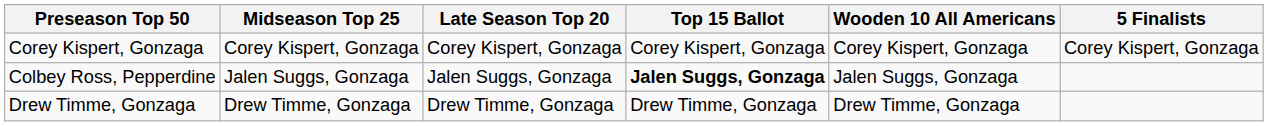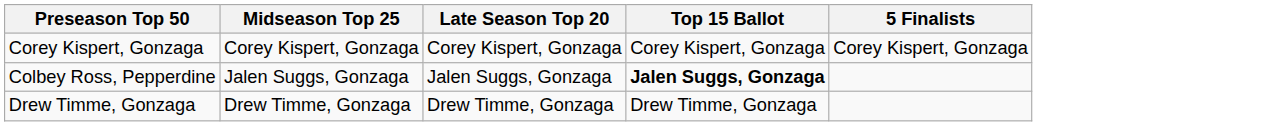 <table class="wikitable">
 <tr>
 <th>Preseason Top 50</th>
 <th>Midseason Top 25</th>
 <th>Late Season Top 20</th>
 <th>Top 15 Ballot</th>
-<th>Wooden 10 All Americans</th>
 <th>5 Finalists</th>
 </tr>
 <tr>
-<td>Corey Kispert, Gonzaga</td>
 <td>Corey Kispert, Gonzaga</td>
 <td>Corey Kispert, Gonzaga</td>
 <td>Corey Kispert, Gonzaga</td>
 <td>Corey Kispert, Gonzaga</td>
 <td>Corey Kispert, Gonzaga</td>
 </tr>
 <tr>
 <td>Colbey Ross, Pepperdine</td>
 <td>Jalen Suggs, Gonzaga</td>
 <td>Jalen Suggs, Gonzaga</td>
 <td><strong>Jalen Suggs, Gonzaga</strong></td>
-<td>Jalen Suggs, Gonzaga</td>
 <td></td>
 </tr>
 <tr>
 <td>Drew Timme, Gonzaga</td>
 <td>Drew Timme, Gonzaga</td>
 <td>Drew Timme, Gonzaga</td>
 <td>Drew Timme, Gonzaga</td>
-<td>Drew Timme, Gonzaga</td>
 <td></td>
 </tr>
 </table>
